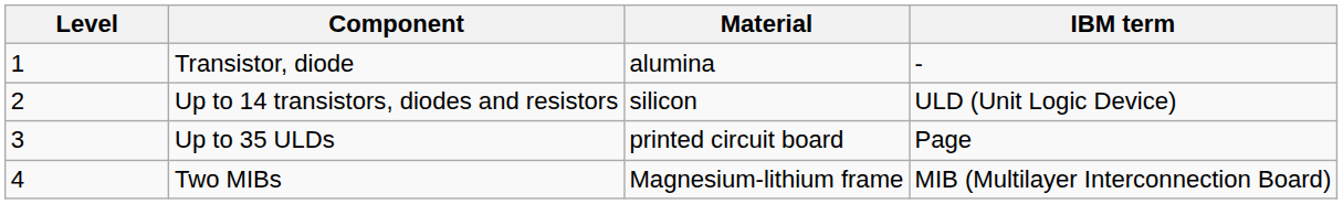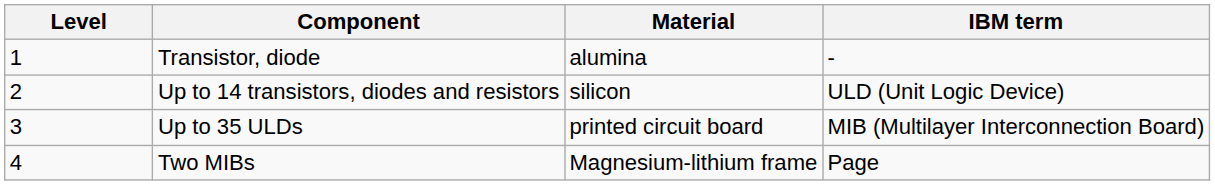 <table class="wikitable">
 <tr>
 <th width="100">Level</th>
 <th>Component</th>
 <th>Material</th>
 <th>IBM term</th>
 </tr>
 <tr>
 <td>1</td>
 <td>Transistor, diode</td>
 <td> alumina</td>
 <td>-</td>
 </tr>
 <tr>
 <td>2</td>
 <td>Up to 14 transistors, diodes and resistors</td>
 <td> silicon</td>
 <td>ULD (Unit Logic Device)</td>
 </tr>
 <tr>
 <td>3</td>
 <td>Up to 35 ULDs</td>
 <td> printed circuit board</td>
-<td>Page</td>
+<td>MIB (Multilayer Interconnection Board)</td>
 </tr>
 <tr>
 <td>4</td>
 <td>Two MIBs</td>
 <td>Magnesium-lithium frame</td>
-<td>MIB (Multilayer Interconnection Board)</td>
+<td>Page</td>
 </tr>
 </table>
